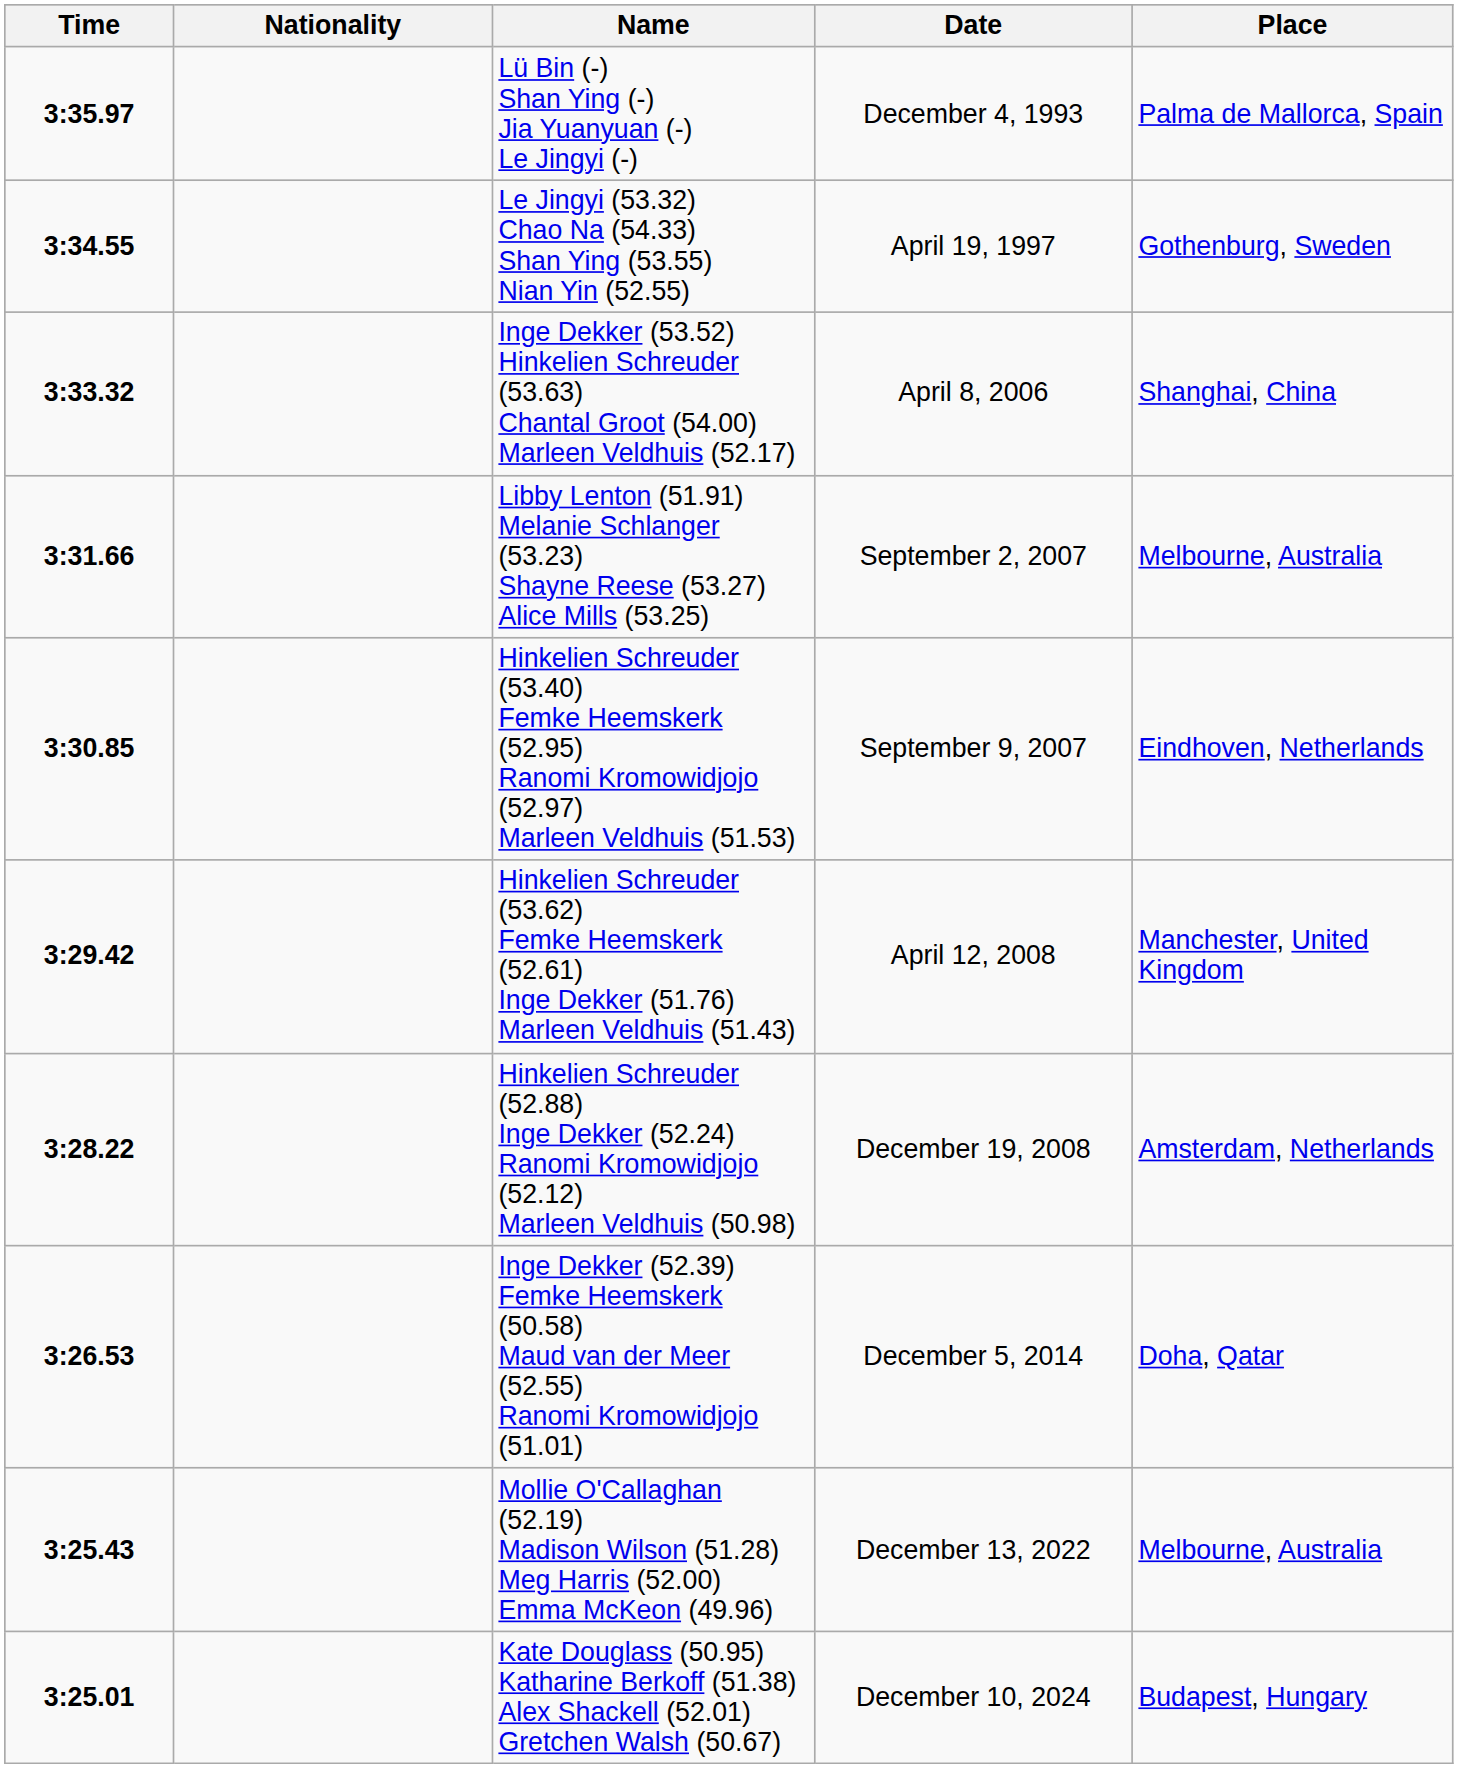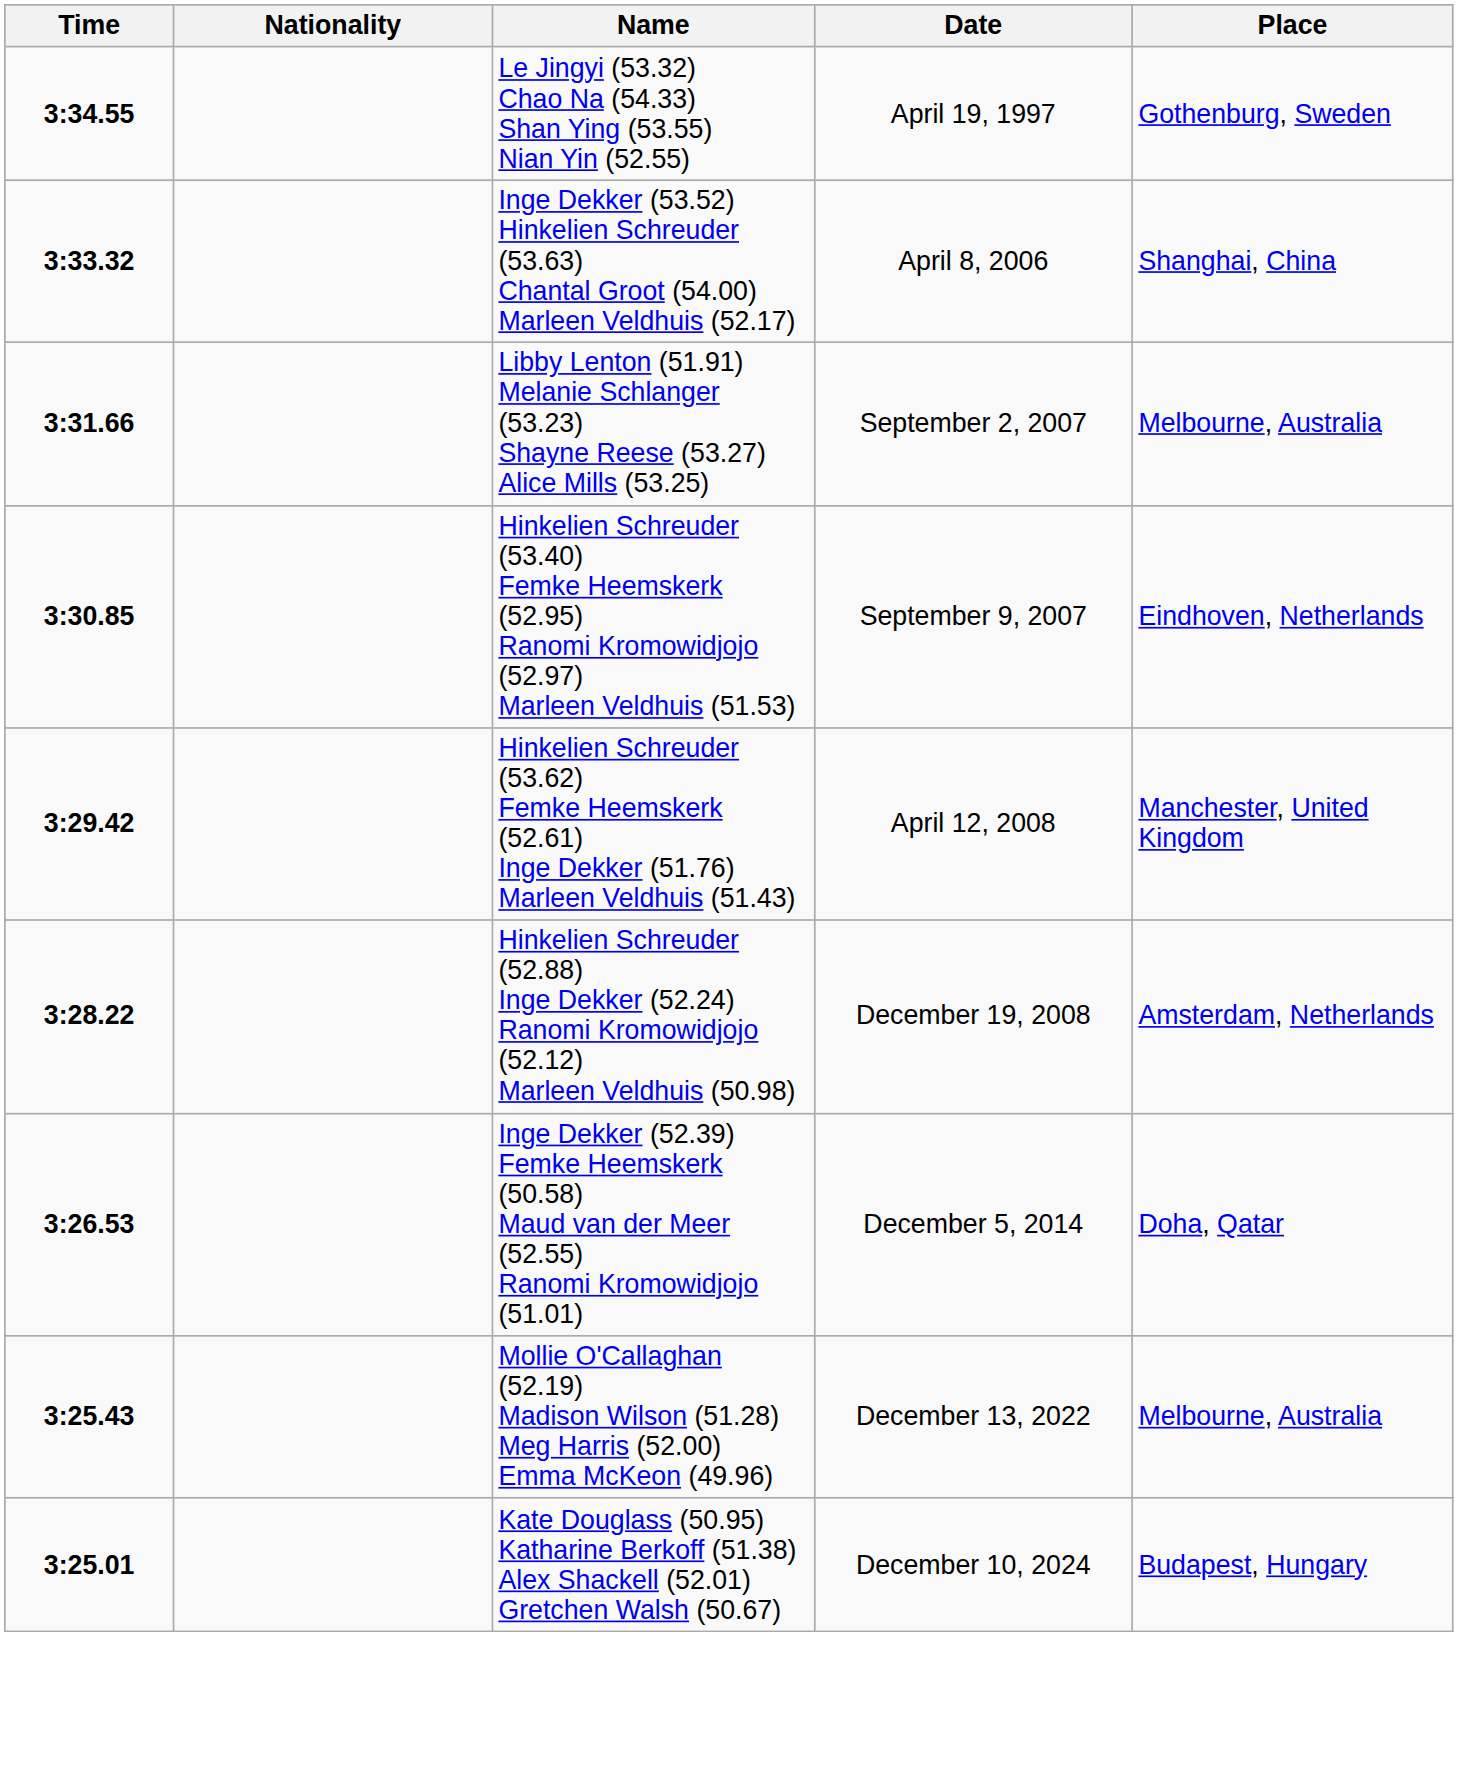 <table class="wikitable sortable">
 <tr>
 <th style="width: 100px; text-align: center;">Time</th>
 <th style="width: 200px;">Nationality</th>
 <th style="width: 200px;">Name</th>
 <th style="width: 200px; text-align: center;">Date</th>
 <th style="width: 200px;">Place</th>
-</tr>
-<tr>
-<td style="text-align: center;"><strong>3:35.97</strong></td>
-<td></td>
-<td><a href='#'>Lü Bin</a> (-)<br><a href='#'>Shan Ying</a> (-)<br><a href='#'>Jia Yuanyuan</a> (-)<br><a href='#'>Le Jingyi</a> (-)</td>
-<td style="text-align: center;">December 4, 1993</td>
-<td><a href='#'>Palma de Mallorca</a>, <a href='#'>Spain</a></td>
 </tr>
 <tr>
 <td style="text-align: center;"><strong>3:34.55</strong></td>
 <td></td>
 <td><a href='#'>Le Jingyi</a> (53.32)<br><a href='#'>Chao Na</a> (54.33)<br><a href='#'>Shan Ying</a> (53.55)<br><a href='#'>Nian Yin</a> (52.55)</td>
 <td style="text-align: center;">April 19, 1997</td>
 <td><a href='#'>Gothenburg</a>, <a href='#'>Sweden</a></td>
 </tr>
 <tr>
 <td style="text-align: center;"><strong>3:33.32</strong></td>
 <td></td>
 <td><a href='#'>Inge Dekker</a> (53.52)<br><a href='#'>Hinkelien Schreuder</a> (53.63)<br><a href='#'>Chantal Groot</a> (54.00)<br><a href='#'>Marleen Veldhuis</a> (52.17)</td>
 <td style="text-align: center;">April 8, 2006</td>
 <td><a href='#'>Shanghai</a>, <a href='#'>China</a></td>
 </tr>
 <tr>
 <td style="text-align: center;"><strong>3:31.66</strong></td>
 <td></td>
 <td><a href='#'>Libby Lenton</a> (51.91)<br><a href='#'>Melanie Schlanger</a> (53.23)<br><a href='#'>Shayne Reese</a> (53.27)<br><a href='#'>Alice Mills</a> (53.25)</td>
 <td style="text-align: center;">September 2, 2007</td>
 <td><a href='#'>Melbourne</a>, <a href='#'>Australia</a></td>
 </tr>
 <tr>
 <td style="text-align: center;"><strong>3:30.85</strong></td>
 <td></td>
 <td><a href='#'>Hinkelien Schreuder</a> (53.40)<br><a href='#'>Femke Heemskerk</a> (52.95)<br><a href='#'>Ranomi Kromowidjojo</a> (52.97)<br><a href='#'>Marleen Veldhuis</a> (51.53)</td>
 <td style="text-align: center;">September 9, 2007</td>
 <td><a href='#'>Eindhoven</a>, <a href='#'>Netherlands</a></td>
 </tr>
 <tr>
 <td style="text-align: center;"><strong>3:29.42</strong></td>
 <td></td>
 <td><a href='#'>Hinkelien Schreuder</a> (53.62)<br><a href='#'>Femke Heemskerk</a> (52.61)<br><a href='#'>Inge Dekker</a> (51.76)<br><a href='#'>Marleen Veldhuis</a> (51.43)</td>
 <td style="text-align: center;">April 12, 2008</td>
 <td><a href='#'>Manchester</a>, <a href='#'>United Kingdom</a></td>
 </tr>
 <tr>
 <td style="text-align: center;"><strong>3:28.22</strong></td>
 <td></td>
 <td><a href='#'>Hinkelien Schreuder</a> (52.88)<br><a href='#'>Inge Dekker</a> (52.24)<br><a href='#'>Ranomi Kromowidjojo</a> (52.12)<br><a href='#'>Marleen Veldhuis</a> (50.98)</td>
 <td style="text-align: center;">December 19, 2008</td>
 <td><a href='#'>Amsterdam</a>, <a href='#'>Netherlands</a></td>
 </tr>
 <tr>
 <td style="text-align: center;"><strong>3:26.53</strong></td>
 <td></td>
 <td><a href='#'>Inge Dekker</a> (52.39)<br><a href='#'>Femke Heemskerk</a> (50.58)<br><a href='#'>Maud van der Meer</a> (52.55)<br><a href='#'>Ranomi Kromowidjojo</a> (51.01)</td>
 <td style="text-align: center;">December 5, 2014</td>
 <td><a href='#'>Doha</a>, <a href='#'>Qatar</a></td>
 </tr>
 <tr>
 <td style="text-align: center;"><strong>3:25.43</strong></td>
 <td></td>
 <td><a href='#'>Mollie O'Callaghan</a> (52.19)<br><a href='#'>Madison Wilson</a> (51.28)<br><a href='#'>Meg Harris</a> (52.00)<br><a href='#'>Emma McKeon</a> (49.96)</td>
 <td style="text-align: center;">December 13, 2022</td>
 <td><a href='#'>Melbourne</a>, <a href='#'>Australia</a></td>
 </tr>
 <tr>
 <td style="text-align: center;"><strong>3:25.01</strong></td>
 <td></td>
 <td><a href='#'>Kate Douglass</a> (50.95)<br><a href='#'>Katharine Berkoff</a> (51.38)<br><a href='#'>Alex Shackell</a> (52.01)<br><a href='#'>Gretchen Walsh</a> (50.67)</td>
 <td style="text-align: center;">December 10, 2024</td>
 <td><a href='#'>Budapest</a>, <a href='#'>Hungary</a></td>
 </tr>
 </table>
